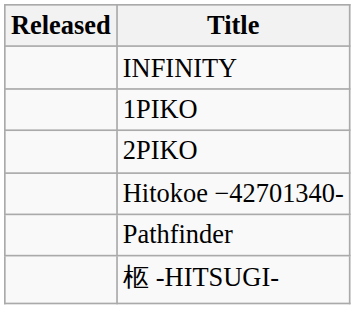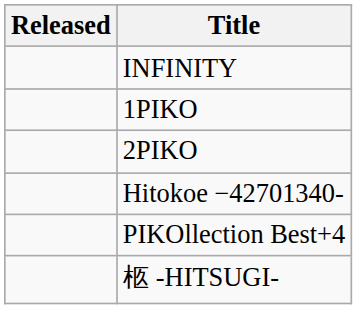 <table class="wikitable">
 <tr>
 <th>Released</th>
 <th>Title</th>
 </tr>
 <tr>
 <td></td>
 <td>INFINITY</td>
 </tr>
 <tr>
 <td></td>
 <td>1PIKO</td>
 </tr>
 <tr>
 <td></td>
 <td>2PIKO</td>
 </tr>
 <tr>
 <td></td>
 <td>Hitokoe −42701340-</td>
 </tr>
 <tr>
 <td></td>
-<td>Pathfinder</td>
+<td>PIKOllection Best+4</td>
 </tr>
 <tr>
 <td></td>
 <td>柩 -HITSUGI-</td>
 </tr>
 </table>
